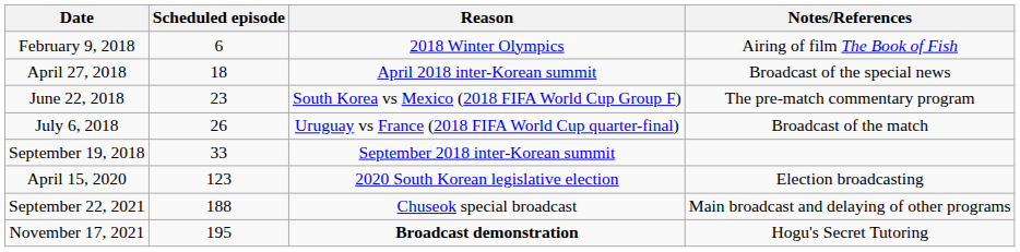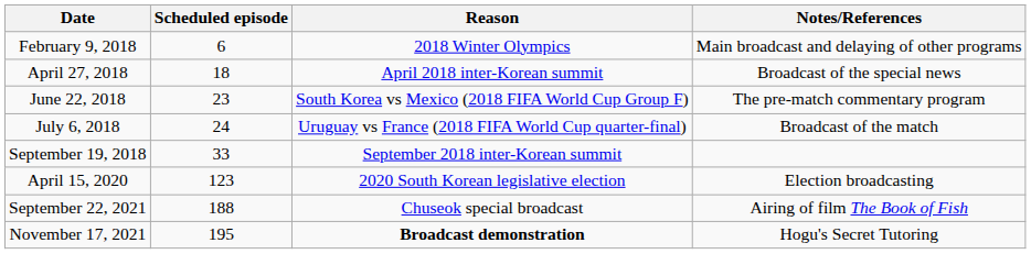 <table class="wikitable collapsible collapsed" style="text-align:center;">
 <tr>
 <th>Date</th>
 <th>Scheduled episode</th>
 <th>Reason</th>
 <th>Notes/References</th>
 </tr>
 <tr>
 <td>February 9, 2018</td>
 <td>6</td>
 <td><a href='#'>2018 Winter Olympics</a></td>
-<td>Airing of film <em><a href='#'>The Book of Fish</a></em></td>
+<td>Main broadcast and delaying of other programs</td>
 </tr>
 <tr>
 <td>April 27, 2018</td>
 <td>18</td>
 <td><a href='#'>April 2018 inter-Korean summit</a></td>
 <td>Broadcast of the special news</td>
 </tr>
 <tr>
 <td>June 22, 2018</td>
 <td>23</td>
 <td><a href='#'>South Korea</a> vs <a href='#'>Mexico</a> (<a href='#'>2018 FIFA World Cup Group F</a>)</td>
 <td>The pre-match commentary program</td>
 </tr>
 <tr>
 <td>July 6, 2018</td>
-<td>26</td>
+<td>24</td>
 <td><a href='#'>Uruguay</a> vs <a href='#'>France</a> (<a href='#'>2018 FIFA World Cup quarter-final</a>)</td>
 <td>Broadcast of the match</td>
 </tr>
 <tr>
 <td>September 19, 2018</td>
 <td>33</td>
 <td><a href='#'>September 2018 inter-Korean summit</a></td>
 <td></td>
 </tr>
 <tr>
 <td>April 15, 2020</td>
 <td>123</td>
 <td><a href='#'>2020 South Korean legislative election</a></td>
 <td>Election broadcasting</td>
 </tr>
 <tr>
 <td>September 22, 2021</td>
 <td>188</td>
 <td><a href='#'>Chuseok</a> special broadcast</td>
-<td>Main broadcast and delaying of other programs</td>
+<td>Airing of film <em><a href='#'>The Book of Fish</a></em></td>
 </tr>
 <tr>
 <td>November 17, 2021</td>
 <td>195</td>
 <td><strong>Broadcast demonstration</strong></td>
 <td>Hogu's Secret Tutoring</td>
 </tr>
 </table>
